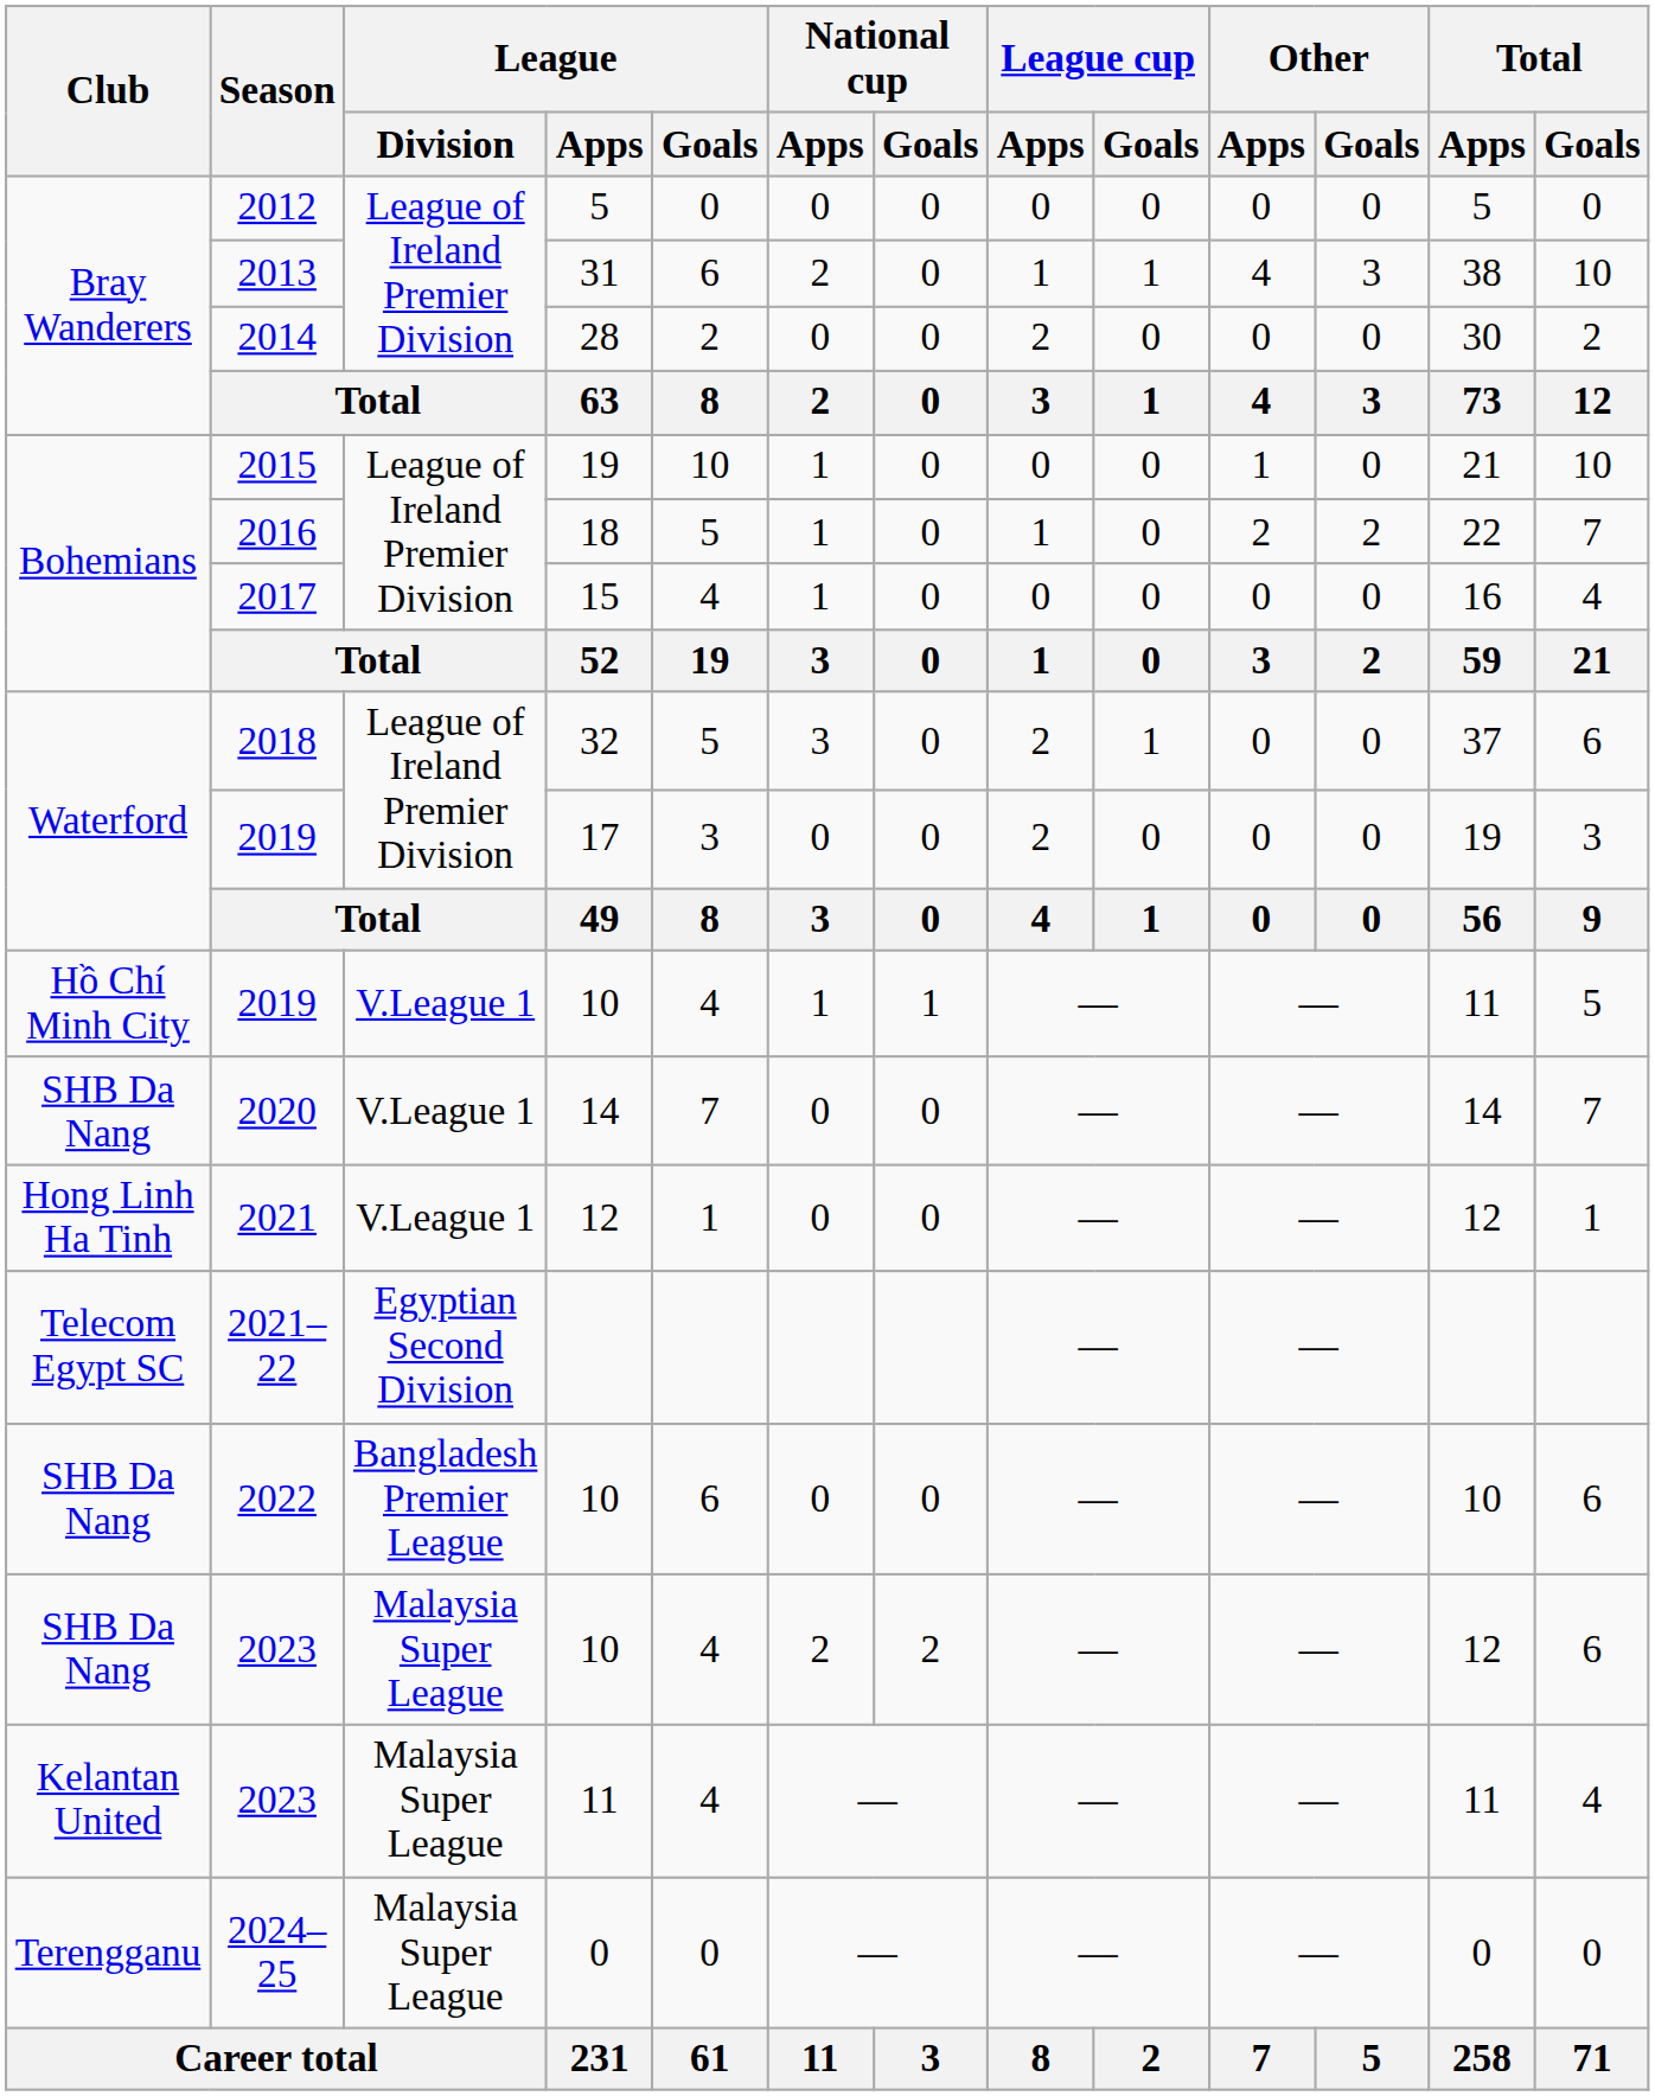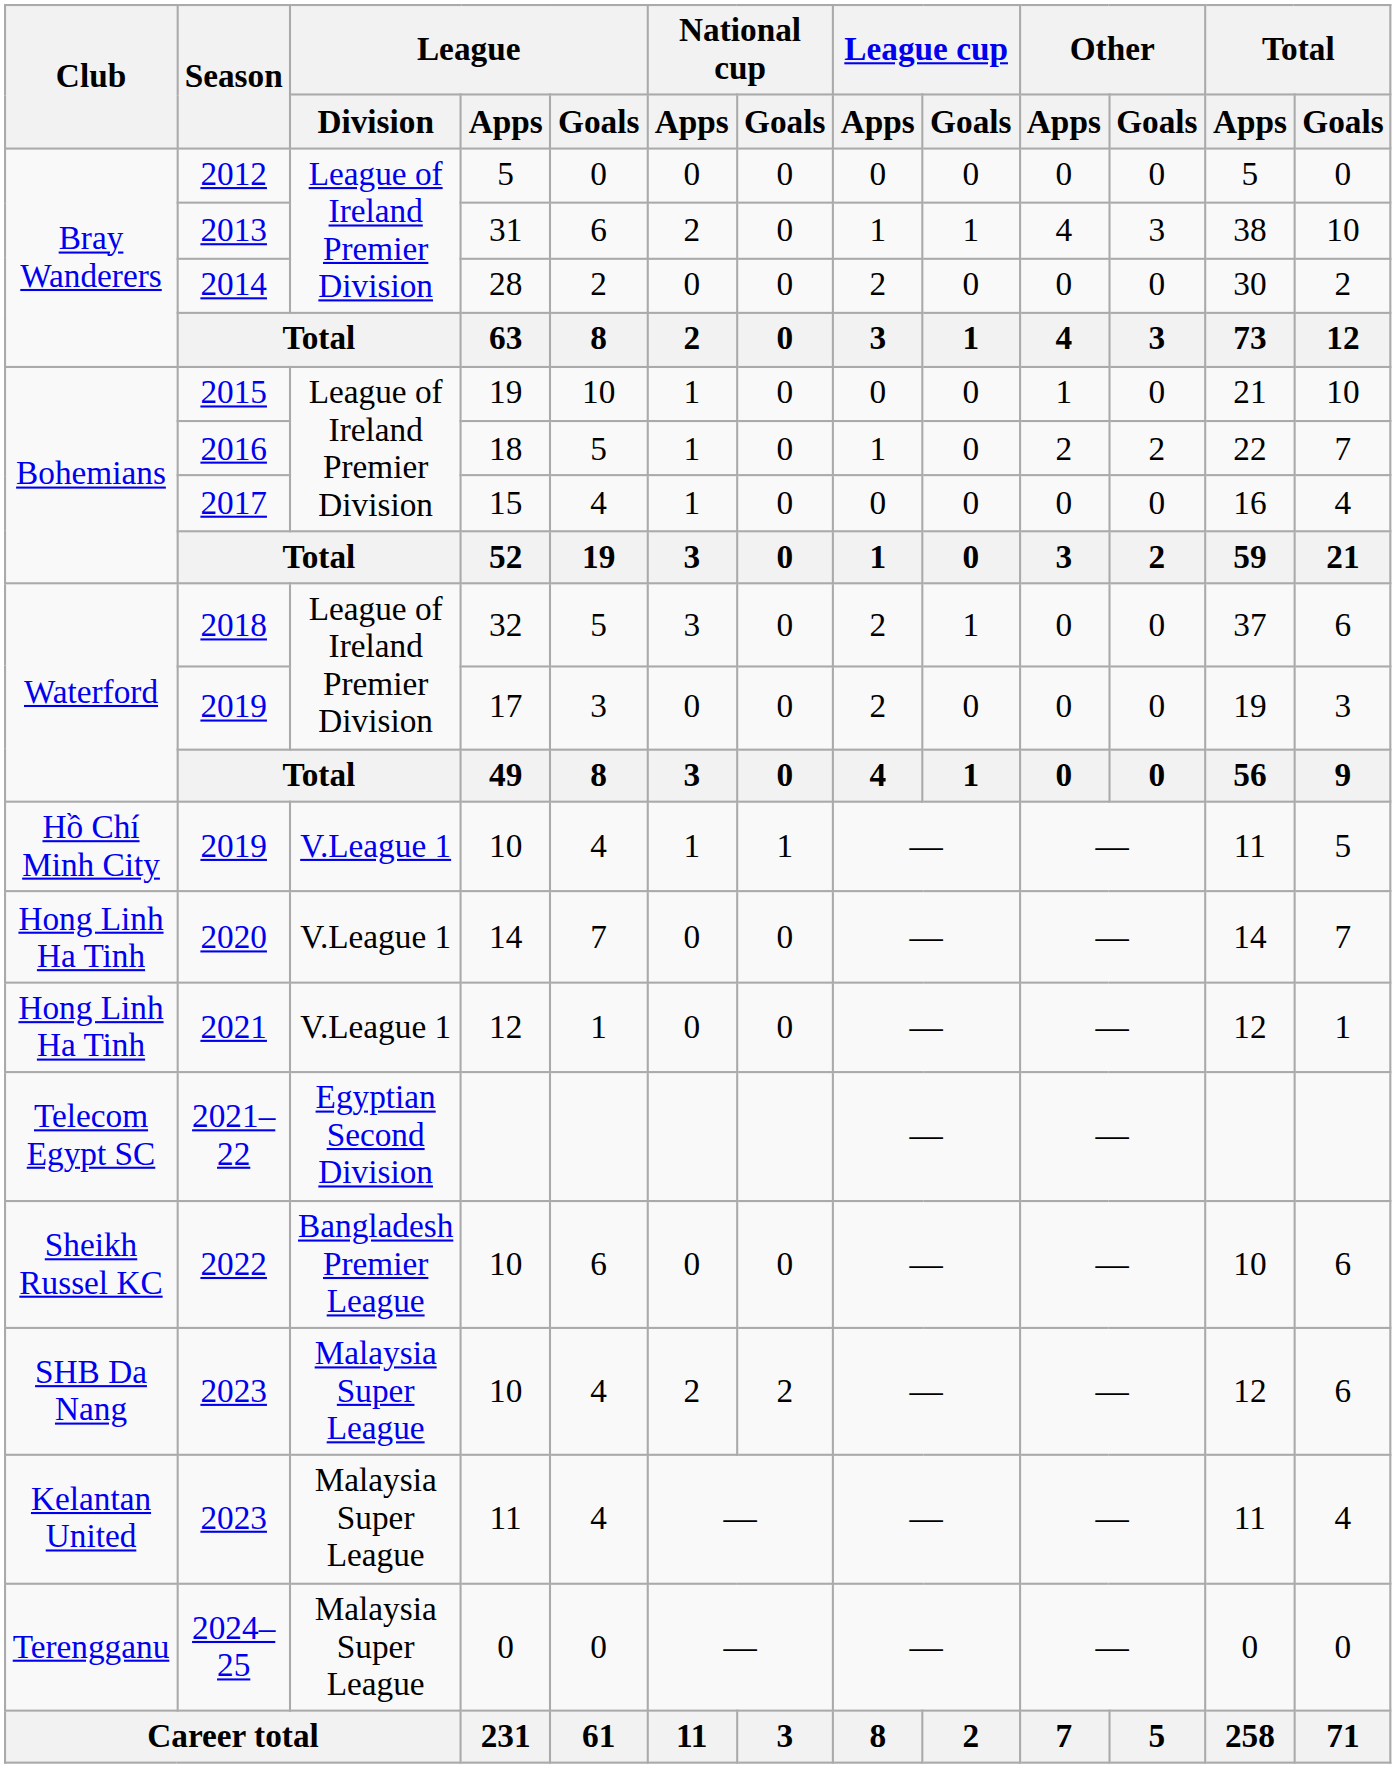 <table class="wikitable" style="text-align:center">
 <tr>
 <th rowspan="2">Club</th>
 <th rowspan="2">Season</th>
 <th colspan="3">League</th>
 <th colspan="2">National cup</th>
 <th colspan="2"><a href='#'>League cup</a></th>
 <th colspan="2">Other</th>
 <th colspan="2">Total</th>
 </tr>
 <tr>
 <th>Division</th>
 <th>Apps</th>
 <th>Goals</th>
 <th>Apps</th>
 <th>Goals</th>
 <th>Apps</th>
 <th>Goals</th>
 <th>Apps</th>
 <th>Goals</th>
 <th>Apps</th>
 <th>Goals</th>
 </tr>
 <tr>
 <td rowspan="4"><a href='#'>Bray Wanderers</a></td>
 <td><a href='#'>2012</a></td>
 <td rowspan="3"><a href='#'>League of Ireland Premier Division</a></td>
 <td>5</td>
 <td>0</td>
 <td>0</td>
 <td>0</td>
 <td>0</td>
 <td>0</td>
 <td>0</td>
 <td>0</td>
 <td>5</td>
 <td>0</td>
 </tr>
 <tr>
 <td><a href='#'>2013</a></td>
 <td>31</td>
 <td>6</td>
 <td>2</td>
 <td>0</td>
 <td>1</td>
 <td>1</td>
 <td>4</td>
 <td>3</td>
 <td>38</td>
 <td>10</td>
 </tr>
 <tr>
 <td><a href='#'>2014</a></td>
 <td>28</td>
 <td>2</td>
 <td>0</td>
 <td>0</td>
 <td>2</td>
 <td>0</td>
 <td>0</td>
 <td>0</td>
 <td>30</td>
 <td>2</td>
 </tr>
 <tr>
 <th colspan="2">Total</th>
 <th>63</th>
 <th>8</th>
 <th>2</th>
 <th>0</th>
 <th>3</th>
 <th>1</th>
 <th>4</th>
 <th>3</th>
 <th>73</th>
 <th>12</th>
 </tr>
 <tr>
 <td rowspan="4"><a href='#'>Bohemians</a></td>
 <td><a href='#'>2015</a></td>
 <td rowspan="3">League of Ireland Premier Division</td>
 <td>19</td>
 <td>10</td>
 <td>1</td>
 <td>0</td>
 <td>0</td>
 <td>0</td>
 <td>1</td>
 <td>0</td>
 <td>21</td>
 <td>10</td>
 </tr>
 <tr>
 <td><a href='#'>2016</a></td>
 <td>18</td>
 <td>5</td>
 <td>1</td>
 <td>0</td>
 <td>1</td>
 <td>0</td>
 <td>2</td>
 <td>2</td>
 <td>22</td>
 <td>7</td>
 </tr>
 <tr>
 <td><a href='#'>2017</a></td>
 <td>15</td>
 <td>4</td>
 <td>1</td>
 <td>0</td>
 <td>0</td>
 <td>0</td>
 <td>0</td>
 <td>0</td>
 <td>16</td>
 <td>4</td>
 </tr>
 <tr>
 <th colspan="2">Total</th>
 <th>52</th>
 <th>19</th>
 <th>3</th>
 <th>0</th>
 <th>1</th>
 <th>0</th>
 <th>3</th>
 <th>2</th>
 <th>59</th>
 <th>21</th>
 </tr>
 <tr>
 <td rowspan="3"><a href='#'>Waterford</a></td>
 <td><a href='#'>2018</a></td>
 <td rowspan="2">League of Ireland Premier Division</td>
 <td>32</td>
 <td>5</td>
 <td>3</td>
 <td>0</td>
 <td>2</td>
 <td>1</td>
 <td>0</td>
 <td>0</td>
 <td>37</td>
 <td>6</td>
 </tr>
 <tr>
 <td><a href='#'>2019</a></td>
 <td>17</td>
 <td>3</td>
 <td>0</td>
 <td>0</td>
 <td>2</td>
 <td>0</td>
 <td>0</td>
 <td>0</td>
 <td>19</td>
 <td>3</td>
 </tr>
 <tr>
 <th colspan="2">Total</th>
 <th>49</th>
 <th>8</th>
 <th>3</th>
 <th>0</th>
 <th>4</th>
 <th>1</th>
 <th>0</th>
 <th>0</th>
 <th>56</th>
 <th>9</th>
 </tr>
 <tr>
 <td><a href='#'>Hồ Chí Minh City</a></td>
 <td><a href='#'>2019</a></td>
 <td><a href='#'>V.League 1</a></td>
 <td>10</td>
 <td>4</td>
 <td>1</td>
 <td>1</td>
 <td colspan="2">—</td>
 <td colspan="2">—</td>
 <td>11</td>
 <td>5</td>
 </tr>
 <tr>
-<td><a href='#'>SHB Da Nang</a></td>
+<td><a href='#'>Hong Linh Ha Tinh</a></td>
 <td><a href='#'>2020</a></td>
 <td>V.League 1</td>
 <td>14</td>
 <td>7</td>
 <td>0</td>
 <td>0</td>
 <td colspan="2">—</td>
 <td colspan="2">—</td>
 <td>14</td>
 <td>7</td>
 </tr>
 <tr>
 <td><a href='#'>Hong Linh Ha Tinh</a></td>
 <td><a href='#'>2021</a></td>
 <td>V.League 1</td>
 <td>12</td>
 <td>1</td>
 <td>0</td>
 <td>0</td>
 <td colspan="2">—</td>
 <td colspan="2">—</td>
 <td>12</td>
 <td>1</td>
 </tr>
 <tr>
 <td><a href='#'>Telecom Egypt SC</a></td>
 <td><a href='#'>2021–22</a></td>
 <td><a href='#'>Egyptian Second Division</a></td>
 <td></td>
 <td></td>
 <td></td>
 <td></td>
 <td colspan="2">—</td>
 <td colspan="2">—</td>
 <td></td>
 <td></td>
 </tr>
 <tr>
-<td><a href='#'>SHB Da Nang</a></td>
+<td><a href='#'>Sheikh Russel KC</a></td>
 <td><a href='#'>2022</a></td>
 <td><a href='#'>Bangladesh Premier League</a></td>
 <td>10</td>
 <td>6</td>
 <td>0</td>
 <td>0</td>
 <td colspan="2">—</td>
 <td colspan="2">—</td>
 <td>10</td>
 <td>6</td>
 </tr>
 <tr>
 <td><a href='#'>SHB Da Nang</a></td>
 <td><a href='#'>2023</a></td>
 <td><a href='#'>Malaysia Super League</a></td>
 <td>10</td>
 <td>4</td>
 <td>2</td>
 <td>2</td>
 <td colspan="2">—</td>
 <td colspan="2">—</td>
 <td>12</td>
 <td>6</td>
 </tr>
 <tr>
 <td><a href='#'>Kelantan United</a></td>
 <td><a href='#'>2023</a></td>
 <td>Malaysia Super League</td>
 <td>11</td>
 <td>4</td>
 <td colspan="2">—</td>
 <td colspan="2">—</td>
 <td colspan="2">—</td>
 <td>11</td>
 <td>4</td>
 </tr>
 <tr>
 <td><a href='#'>Terengganu</a></td>
 <td><a href='#'>2024–25</a></td>
 <td>Malaysia Super League</td>
 <td>0</td>
 <td>0</td>
 <td colspan="2">—</td>
 <td colspan="2">—</td>
 <td colspan="2">—</td>
 <td>0</td>
 <td>0</td>
 </tr>
 <tr>
 <th colspan="3">Career total</th>
 <th>231</th>
 <th>61</th>
 <th>11</th>
 <th>3</th>
 <th>8</th>
 <th>2</th>
 <th>7</th>
 <th>5</th>
 <th>258</th>
 <th>71</th>
 </tr>
 </table>
